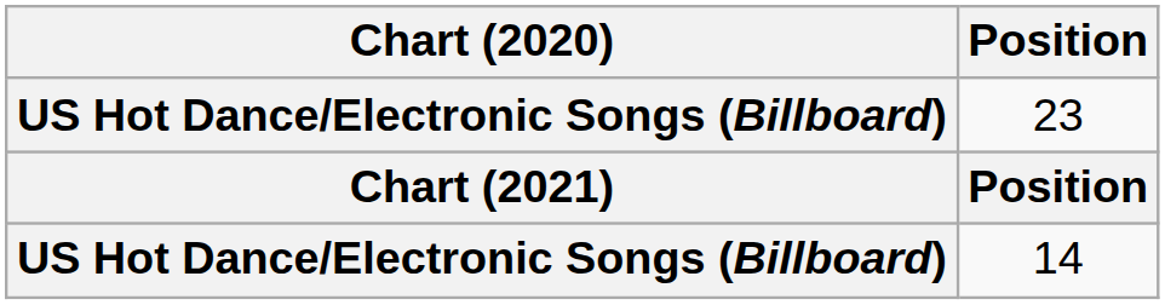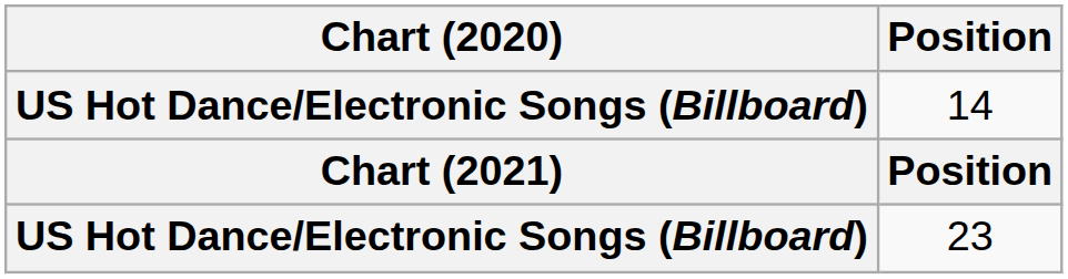 <table class="wikitable plainrowheaders" style="text-align:center">
 <tr>
 <th scope="col">Chart (2020)</th>
 <th scope="col">Position</th>
 </tr>
 <tr>
 <th scope="row">US Hot Dance/Electronic Songs (<em>Billboard</em>)</th>
-<td>23</td>
+<td>14</td>
 </tr>
 <tr>
 <th scope="col">Chart (2021)</th>
 <th scope="col">Position</th>
 </tr>
 <tr>
 <th scope="row">US Hot Dance/Electronic Songs (<em>Billboard</em>)</th>
-<td>14</td>
+<td>23</td>
 </tr>
 </table>
